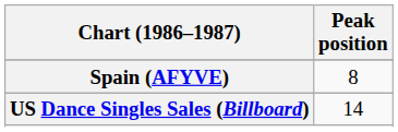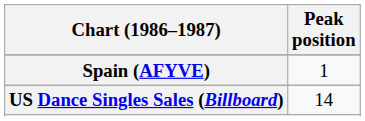 <table class="wikitable sortable plainrowheaders">
 <tr>
 <th>Chart (1986–1987)</th>
 <th>Peak<br>position</th>
 </tr>
 <tr>
 </tr>
 <tr>
 </tr>
 <tr>
 </tr>
 <tr>
 </tr>
 <tr>
 </tr>
 <tr>
 </tr>
 <tr>
 </tr>
 <tr>
 <th scope="row">Spain (<a href='#'>AFYVE</a>)</th>
-<td align="center">8</td>
+<td align="center">1</td>
 </tr>
 <tr>
 </tr>
 <tr>
 </tr>
 <tr>
 </tr>
 <tr>
 </tr>
 <tr>
 <th scope="row">US <a href='#'>Dance Singles Sales</a> (<em><a href='#'>Billboard</a></em>)</th>
 <td align="center">14</td>
 </tr>
 <tr>
 </tr>
 <tr>
 </tr>
 <tr>
 </tr>
 </table>
